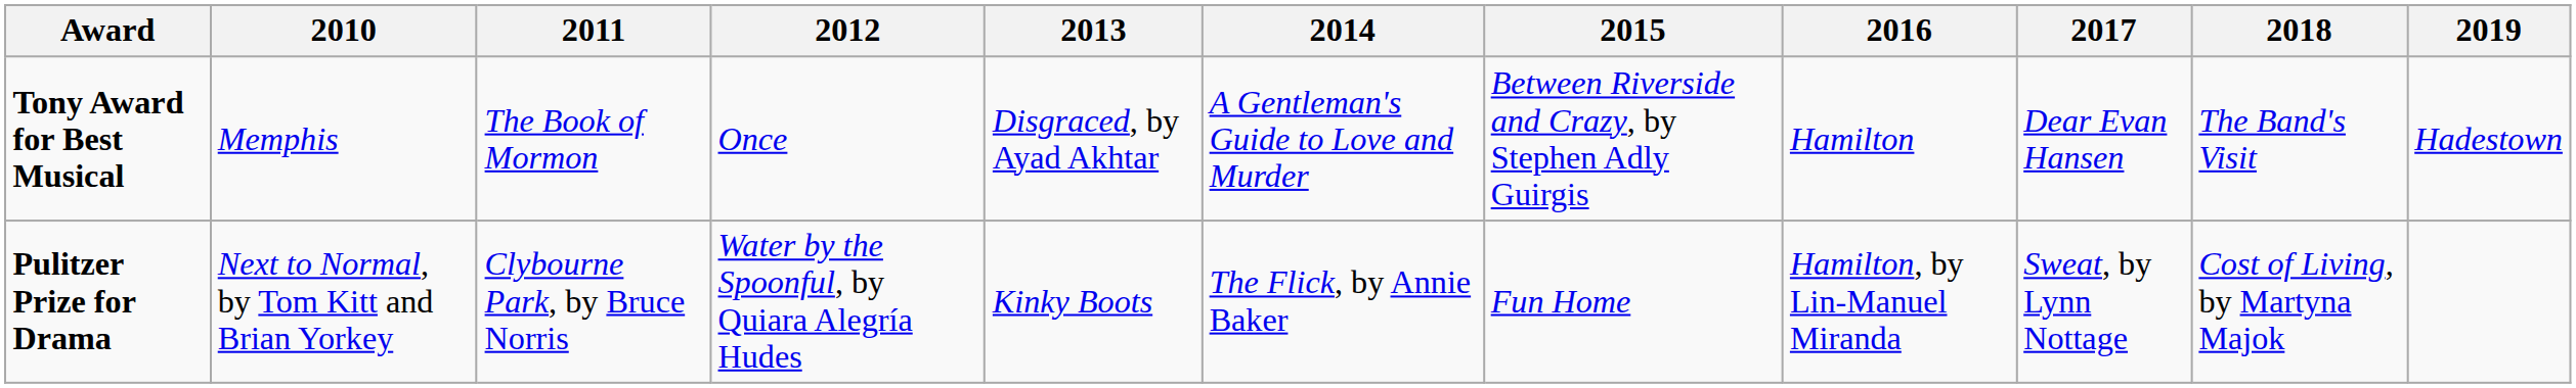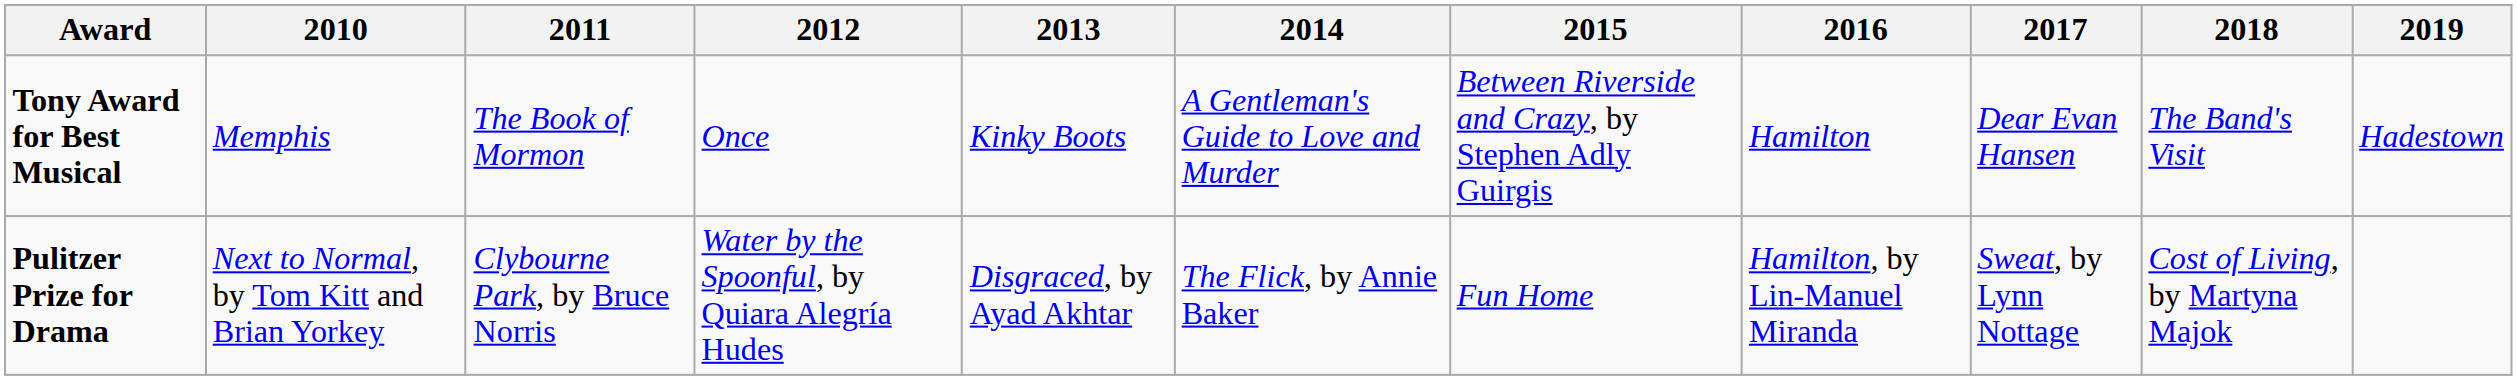 <table class="wikitable">
 <tr>
 <th>Award</th>
 <th>2010</th>
 <th>2011</th>
 <th>2012</th>
 <th>2013</th>
 <th>2014</th>
 <th>2015</th>
 <th>2016</th>
 <th>2017</th>
 <th>2018</th>
 <th>2019</th>
 </tr>
 <tr>
 <td><strong>Tony Award for Best Musical</strong></td>
 <td><em><a href='#'>Memphis</a></em></td>
 <td><em><a href='#'>The Book of Mormon</a></em></td>
 <td><em><a href='#'>Once</a></em></td>
-<td><em><a href='#'>Disgraced</a></em>, by <a href='#'>Ayad Akhtar</a></td>
+<td><em><a href='#'>Kinky Boots</a></em></td>
 <td><em><a href='#'>A Gentleman's Guide to Love and Murder</a></em></td>
 <td><em><a href='#'>Between Riverside and Crazy</a></em>, by <a href='#'>Stephen Adly Guirgis</a></td>
 <td><em><a href='#'>Hamilton</a></em></td>
 <td><em><a href='#'>Dear Evan Hansen</a></em></td>
 <td><em><a href='#'>The Band's Visit</a></em></td>
 <td><em><a href='#'>Hadestown</a></em></td>
 </tr>
 <tr>
 <td><strong>Pulitzer Prize for Drama</strong></td>
 <td><em><a href='#'>Next to Normal</a></em>, by <a href='#'>Tom Kitt</a> and <a href='#'>Brian Yorkey</a></td>
 <td><em><a href='#'>Clybourne Park</a></em>, by <a href='#'>Bruce Norris</a></td>
 <td><em><a href='#'>Water by the Spoonful</a></em>, by <a href='#'>Quiara Alegría Hudes</a></td>
-<td><em><a href='#'>Kinky Boots</a></em></td>
+<td><em><a href='#'>Disgraced</a></em>, by <a href='#'>Ayad Akhtar</a></td>
 <td><em><a href='#'>The Flick</a></em>, by <a href='#'>Annie Baker</a></td>
 <td><em><a href='#'>Fun Home</a></em></td>
 <td><em><a href='#'>Hamilton</a></em>, by <a href='#'>Lin-Manuel Miranda</a></td>
 <td><em><a href='#'>Sweat</a></em>, by <a href='#'>Lynn Nottage</a></td>
 <td><em><a href='#'>Cost of Living</a></em>, by <a href='#'>Martyna Majok</a></td>
 </tr>
 </table>
